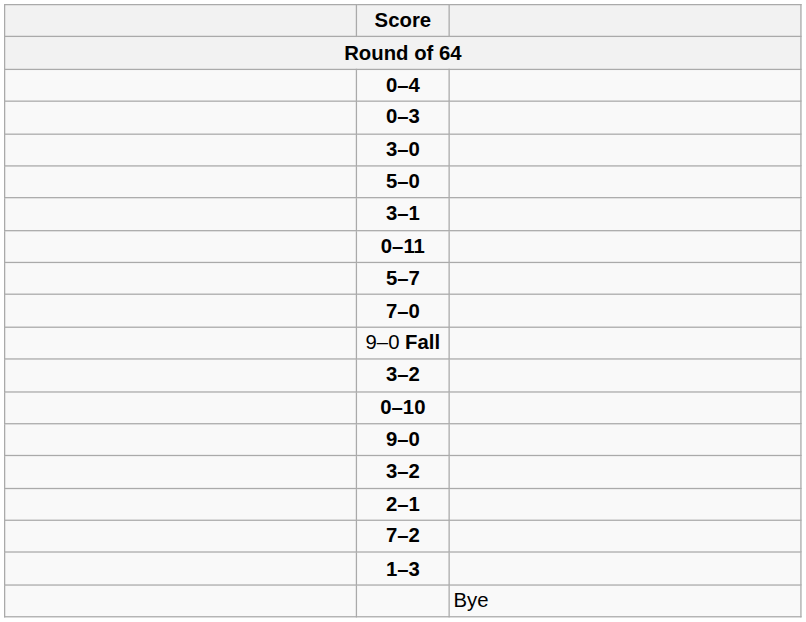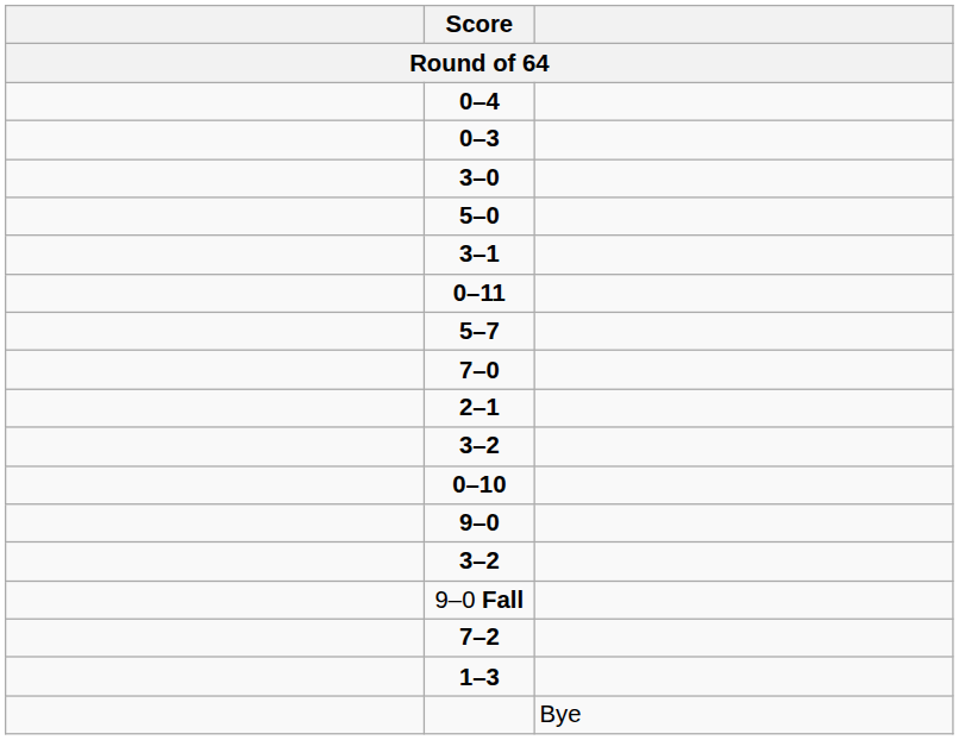 <table class="wikitable" style="text-align: left;">
 <tr>
 <th align="right" width="270"></th>
 <th width="65">Score</th>
 <th align="left" width="270"></th>
 </tr>
 <tr>
 <th colspan="3">Round of 64</th>
 </tr>
 <tr>
 <td></td>
 <td align=center><strong>0–4</strong></td>
 <td><strong></strong></td>
 </tr>
 <tr>
 <td></td>
 <td align=center><strong>0–3</strong></td>
 <td><strong></strong></td>
 </tr>
 <tr>
 <td><strong></strong></td>
 <td align=center><strong>3–0</strong></td>
 <td></td>
 </tr>
 <tr>
 <td><strong></strong></td>
 <td align=center><strong>5–0</strong></td>
 <td></td>
 </tr>
 <tr>
 <td><strong></strong></td>
 <td align=center><strong>3–1</strong></td>
 <td></td>
 </tr>
 <tr>
 <td></td>
 <td align=center><strong>0–11</strong></td>
 <td><strong></strong></td>
 </tr>
 <tr>
 <td></td>
 <td align=center><strong>5–7</strong></td>
 <td><strong></strong></td>
 </tr>
 <tr>
 <td><strong></strong></td>
 <td align=center><strong>7–0</strong></td>
 <td></td>
 </tr>
 <tr>
 <td><strong></strong></td>
-<td align=center>9–0 <strong>Fall</strong></td>
+<td align=center><strong>2–1</strong></td>
 <td></td>
 </tr>
 <tr>
 <td><strong></strong></td>
 <td align=center><strong>3–2</strong></td>
 <td></td>
 </tr>
 <tr>
 <td></td>
 <td align=center><strong>0–10</strong></td>
 <td><strong></strong></td>
 </tr>
 <tr>
 <td><strong></strong></td>
 <td align=center><strong>9–0</strong></td>
 <td></td>
 </tr>
 <tr>
 <td><strong></strong></td>
 <td align=center><strong>3–2</strong></td>
 <td></td>
 </tr>
 <tr>
 <td><strong></strong></td>
-<td align=center><strong>2–1</strong></td>
+<td align=center>9–0 <strong>Fall</strong></td>
 <td></td>
 </tr>
 <tr>
 <td><strong></strong></td>
 <td align=center><strong>7–2</strong></td>
 <td></td>
 </tr>
 <tr>
 <td></td>
 <td align=center><strong>1–3</strong></td>
 <td><strong></strong></td>
 </tr>
 <tr>
 <td><strong></strong></td>
 <td></td>
 <td>Bye</td>
 </tr>
 </table>
